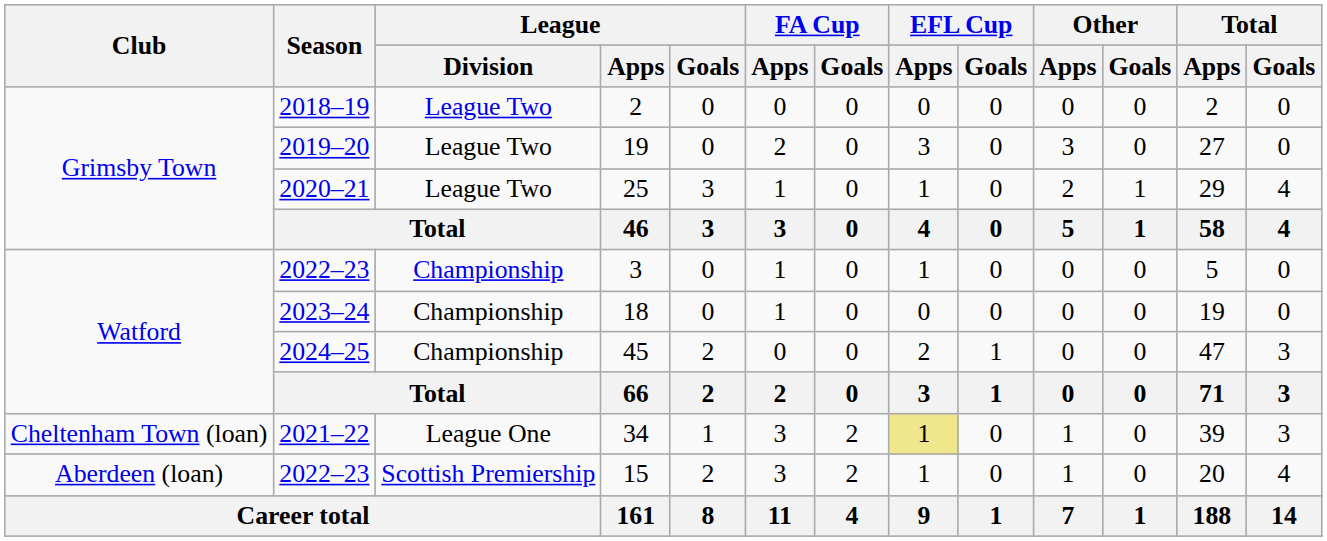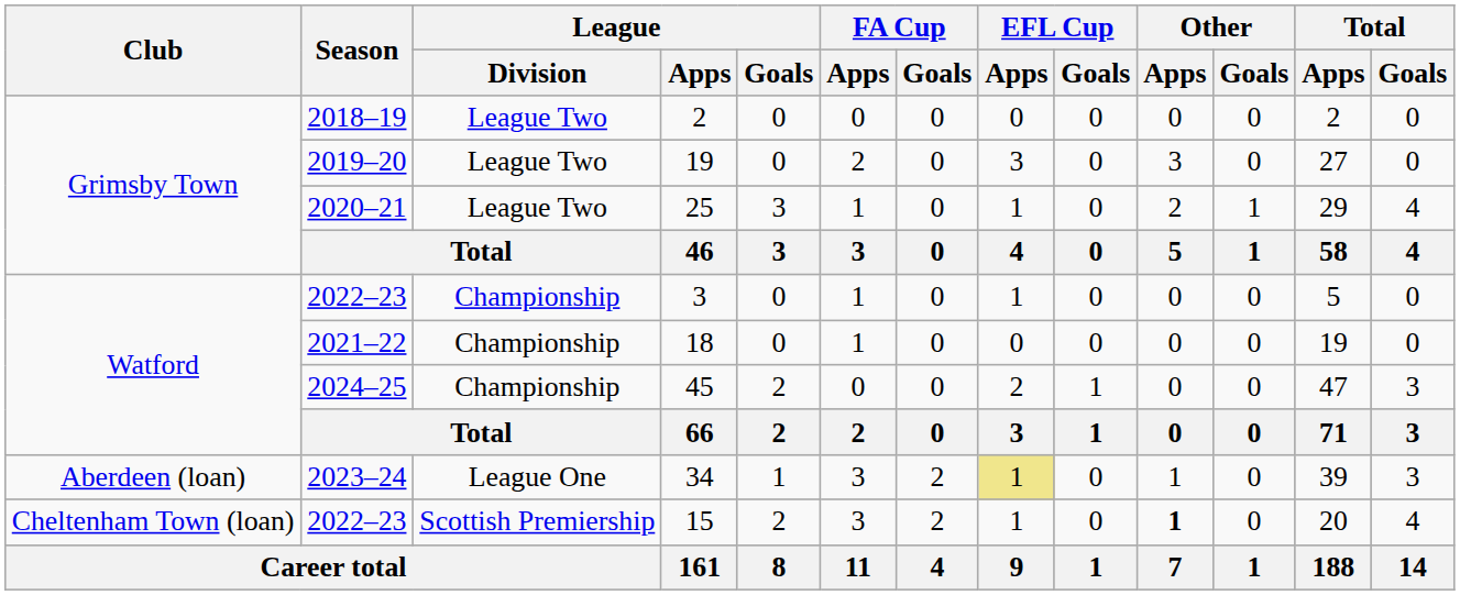 <table class="wikitable" style="text-align:center">
 <tr>
 <th rowspan="2">Club</th>
 <th rowspan="2">Season</th>
 <th colspan="3">League</th>
 <th colspan="2"><a href='#'>FA Cup</a></th>
 <th colspan="2"><a href='#'>EFL Cup</a></th>
 <th colspan="2">Other</th>
 <th colspan="2">Total</th>
 </tr>
 <tr>
 <th>Division</th>
 <th>Apps</th>
 <th>Goals</th>
 <th>Apps</th>
 <th>Goals</th>
 <th>Apps</th>
 <th>Goals</th>
 <th>Apps</th>
 <th>Goals</th>
 <th>Apps</th>
 <th>Goals</th>
 </tr>
 <tr>
 <td rowspan="4"><a href='#'>Grimsby Town</a></td>
 <td><a href='#'>2018–19</a></td>
 <td><a href='#'>League Two</a></td>
 <td>2</td>
 <td>0</td>
 <td>0</td>
 <td>0</td>
 <td>0</td>
 <td>0</td>
 <td>0</td>
 <td>0</td>
 <td>2</td>
 <td>0</td>
 </tr>
 <tr>
 <td><a href='#'>2019–20</a></td>
 <td>League Two</td>
 <td>19</td>
 <td>0</td>
 <td>2</td>
 <td>0</td>
 <td>3</td>
 <td>0</td>
 <td>3</td>
 <td>0</td>
 <td>27</td>
 <td>0</td>
 </tr>
 <tr>
 <td><a href='#'>2020–21</a></td>
 <td>League Two</td>
 <td>25</td>
 <td>3</td>
 <td>1</td>
 <td>0</td>
 <td>1</td>
 <td>0</td>
 <td>2</td>
 <td>1</td>
 <td>29</td>
 <td>4</td>
 </tr>
 <tr>
 <th colspan="2">Total</th>
 <th>46</th>
 <th>3</th>
 <th>3</th>
 <th>0</th>
 <th>4</th>
 <th>0</th>
 <th>5</th>
 <th>1</th>
 <th>58</th>
 <th>4</th>
 </tr>
 <tr>
 <td rowspan="4"><a href='#'>Watford</a></td>
 <td><a href='#'>2022–23</a></td>
 <td><a href='#'>Championship</a></td>
 <td>3</td>
 <td>0</td>
 <td>1</td>
 <td>0</td>
 <td>1</td>
 <td>0</td>
 <td>0</td>
 <td>0</td>
 <td>5</td>
 <td>0</td>
 </tr>
 <tr>
-<td><a href='#'>2023–24</a></td>
+<td><a href='#'>2021–22</a></td>
 <td>Championship</td>
 <td>18</td>
 <td>0</td>
 <td>1</td>
 <td>0</td>
 <td>0</td>
 <td>0</td>
 <td>0</td>
 <td>0</td>
 <td 0>19</td>
 <td>0</td>
 </tr>
 <tr>
 <td><a href='#'>2024–25</a></td>
 <td>Championship</td>
 <td>45</td>
 <td>2</td>
 <td>0</td>
 <td>0</td>
 <td>2</td>
 <td>1</td>
 <td>0</td>
 <td>0</td>
 <td 0>47</td>
 <td>3</td>
 </tr>
 <tr>
 <th colspan="2">Total</th>
 <th>66</th>
 <th>2</th>
 <th>2</th>
 <th>0</th>
 <th>3</th>
 <th>1</th>
 <th>0</th>
 <th>0</th>
 <th>71</th>
 <th>3</th>
 </tr>
 <tr>
-<td><a href='#'>Cheltenham Town</a> (loan)</td>
-<td><a href='#'>2021–22</a></td>
+<td><a href='#'>Aberdeen</a> (loan)</td>
+<td><a href='#'>2023–24</a></td>
 <td>League One</td>
 <td>34</td>
 <td>1</td>
 <td>3</td>
 <td>2</td>
 <td style="background: khaki;">1</td>
 <td>0</td>
 <td>1</td>
 <td>0</td>
 <td>39</td>
 <td>3</td>
 </tr>
 <tr>
-<td><a href='#'>Aberdeen</a> (loan)</td>
+<td><a href='#'>Cheltenham Town</a> (loan)</td>
 <td><a href='#'>2022–23</a></td>
 <td><a href='#'>Scottish Premiership</a></td>
 <td>15</td>
 <td>2</td>
 <td>3</td>
 <td>2</td>
 <td>1</td>
 <td>0</td>
-<td>1</td>
+<td><strong>1</strong></td>
 <td>0</td>
 <td>20</td>
 <td>4</td>
 </tr>
 <tr>
 <th colspan="3">Career total</th>
 <th>161</th>
 <th>8</th>
 <th>11</th>
 <th>4</th>
 <th>9</th>
 <th>1</th>
 <th>7</th>
 <th>1</th>
 <th>188</th>
 <th>14</th>
 </tr>
 </table>
